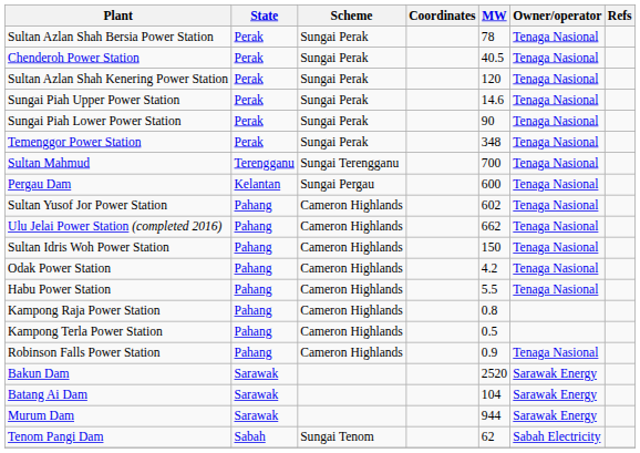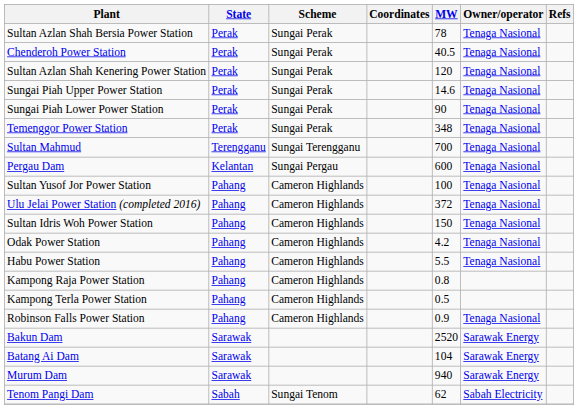 <table class="wikitable sortable" style="font-size:95%;">
 <tr>
 <th>Plant</th>
 <th><a href='#'>State</a></th>
 <th>Scheme</th>
 <th>Coordinates</th>
 <th><a href='#'>MW</a></th>
 <th>Owner/operator</th>
 <th>Refs</th>
 </tr>
 <tr>
 <td>Sultan Azlan Shah Bersia Power Station</td>
 <td><a href='#'>Perak</a></td>
 <td>Sungai Perak</td>
 <td></td>
 <td>78</td>
 <td><a href='#'>Tenaga Nasional</a></td>
 <td></td>
 </tr>
 <tr>
 <td><a href='#'>Chenderoh Power Station</a></td>
 <td><a href='#'>Perak</a></td>
 <td>Sungai Perak</td>
 <td></td>
 <td>40.5</td>
 <td><a href='#'>Tenaga Nasional</a></td>
 <td></td>
 </tr>
 <tr>
 <td>Sultan Azlan Shah Kenering Power Station</td>
 <td><a href='#'>Perak</a></td>
 <td>Sungai Perak</td>
 <td></td>
 <td>120</td>
 <td><a href='#'>Tenaga Nasional</a></td>
 <td></td>
 </tr>
 <tr>
 <td>Sungai Piah Upper Power Station</td>
 <td><a href='#'>Perak</a></td>
 <td>Sungai Perak</td>
 <td></td>
 <td>14.6</td>
 <td><a href='#'>Tenaga Nasional</a></td>
 <td></td>
 </tr>
 <tr>
 <td>Sungai Piah Lower Power Station</td>
 <td><a href='#'>Perak</a></td>
 <td>Sungai Perak</td>
 <td></td>
 <td>90</td>
 <td><a href='#'>Tenaga Nasional</a></td>
 <td></td>
 </tr>
 <tr>
 <td><a href='#'>Temenggor Power Station</a></td>
 <td><a href='#'>Perak</a></td>
 <td>Sungai Perak</td>
 <td></td>
 <td>348</td>
 <td><a href='#'>Tenaga Nasional</a></td>
 <td></td>
 </tr>
 <tr>
 <td><a href='#'>Sultan Mahmud</a></td>
 <td><a href='#'>Terengganu</a></td>
 <td>Sungai Terengganu</td>
 <td></td>
 <td>700</td>
 <td><a href='#'>Tenaga Nasional</a></td>
 <td></td>
 </tr>
 <tr>
 <td><a href='#'>Pergau Dam</a></td>
 <td><a href='#'>Kelantan</a></td>
 <td>Sungai Pergau</td>
 <td></td>
 <td>600</td>
 <td><a href='#'>Tenaga Nasional</a></td>
 <td></td>
 </tr>
 <tr>
 <td>Sultan Yusof Jor Power Station</td>
 <td><a href='#'>Pahang</a></td>
 <td>Cameron Highlands</td>
 <td></td>
-<td>602</td>
+<td>100</td>
 <td><a href='#'>Tenaga Nasional</a></td>
 <td></td>
 </tr>
 <tr>
 <td><a href='#'>Ulu Jelai Power Station</a> <em>(completed 2016)</em></td>
 <td><a href='#'>Pahang</a></td>
 <td>Cameron Highlands</td>
 <td></td>
-<td>662</td>
+<td>372</td>
 <td><a href='#'>Tenaga Nasional</a></td>
 <td></td>
 </tr>
 <tr>
 <td>Sultan Idris Woh Power Station</td>
 <td><a href='#'>Pahang</a></td>
 <td>Cameron Highlands</td>
 <td></td>
 <td>150</td>
 <td><a href='#'>Tenaga Nasional</a></td>
 <td></td>
 </tr>
 <tr>
 <td>Odak Power Station</td>
 <td><a href='#'>Pahang</a></td>
 <td>Cameron Highlands</td>
 <td></td>
 <td>4.2</td>
 <td><a href='#'>Tenaga Nasional</a></td>
 <td></td>
 </tr>
 <tr>
 <td>Habu Power Station</td>
 <td><a href='#'>Pahang</a></td>
 <td>Cameron Highlands</td>
 <td></td>
 <td>5.5</td>
 <td><a href='#'>Tenaga Nasional</a></td>
 <td></td>
 </tr>
 <tr>
 <td>Kampong Raja Power Station</td>
 <td><a href='#'>Pahang</a></td>
 <td>Cameron Highlands</td>
 <td></td>
 <td>0.8</td>
 <td></td>
 <td></td>
 </tr>
 <tr>
 <td>Kampong Terla Power Station</td>
 <td><a href='#'>Pahang</a></td>
 <td>Cameron Highlands</td>
 <td></td>
 <td>0.5</td>
 <td></td>
 <td></td>
 </tr>
 <tr>
 <td>Robinson Falls Power Station</td>
 <td><a href='#'>Pahang</a></td>
 <td>Cameron Highlands</td>
 <td></td>
 <td>0.9</td>
 <td><a href='#'>Tenaga Nasional</a></td>
 <td></td>
 </tr>
 <tr>
 <td><a href='#'>Bakun Dam</a></td>
 <td><a href='#'>Sarawak</a></td>
 <td></td>
 <td></td>
 <td>2520</td>
 <td><a href='#'>Sarawak Energy</a></td>
 <td></td>
 </tr>
 <tr>
 <td><a href='#'>Batang Ai Dam</a></td>
 <td><a href='#'>Sarawak</a></td>
 <td></td>
 <td></td>
 <td>104</td>
 <td><a href='#'>Sarawak Energy</a></td>
 <td></td>
 </tr>
 <tr>
 <td><a href='#'>Murum Dam</a></td>
 <td><a href='#'>Sarawak</a></td>
 <td></td>
 <td></td>
-<td>944</td>
+<td>940</td>
 <td><a href='#'>Sarawak Energy</a></td>
 <td></td>
 </tr>
 <tr>
 <td><a href='#'>Tenom Pangi Dam</a></td>
 <td><a href='#'>Sabah</a></td>
 <td>Sungai Tenom</td>
 <td></td>
 <td>62</td>
 <td><a href='#'>Sabah Electricity</a></td>
 <td></td>
 </tr>
 <tr>
 </tr>
 </table>
